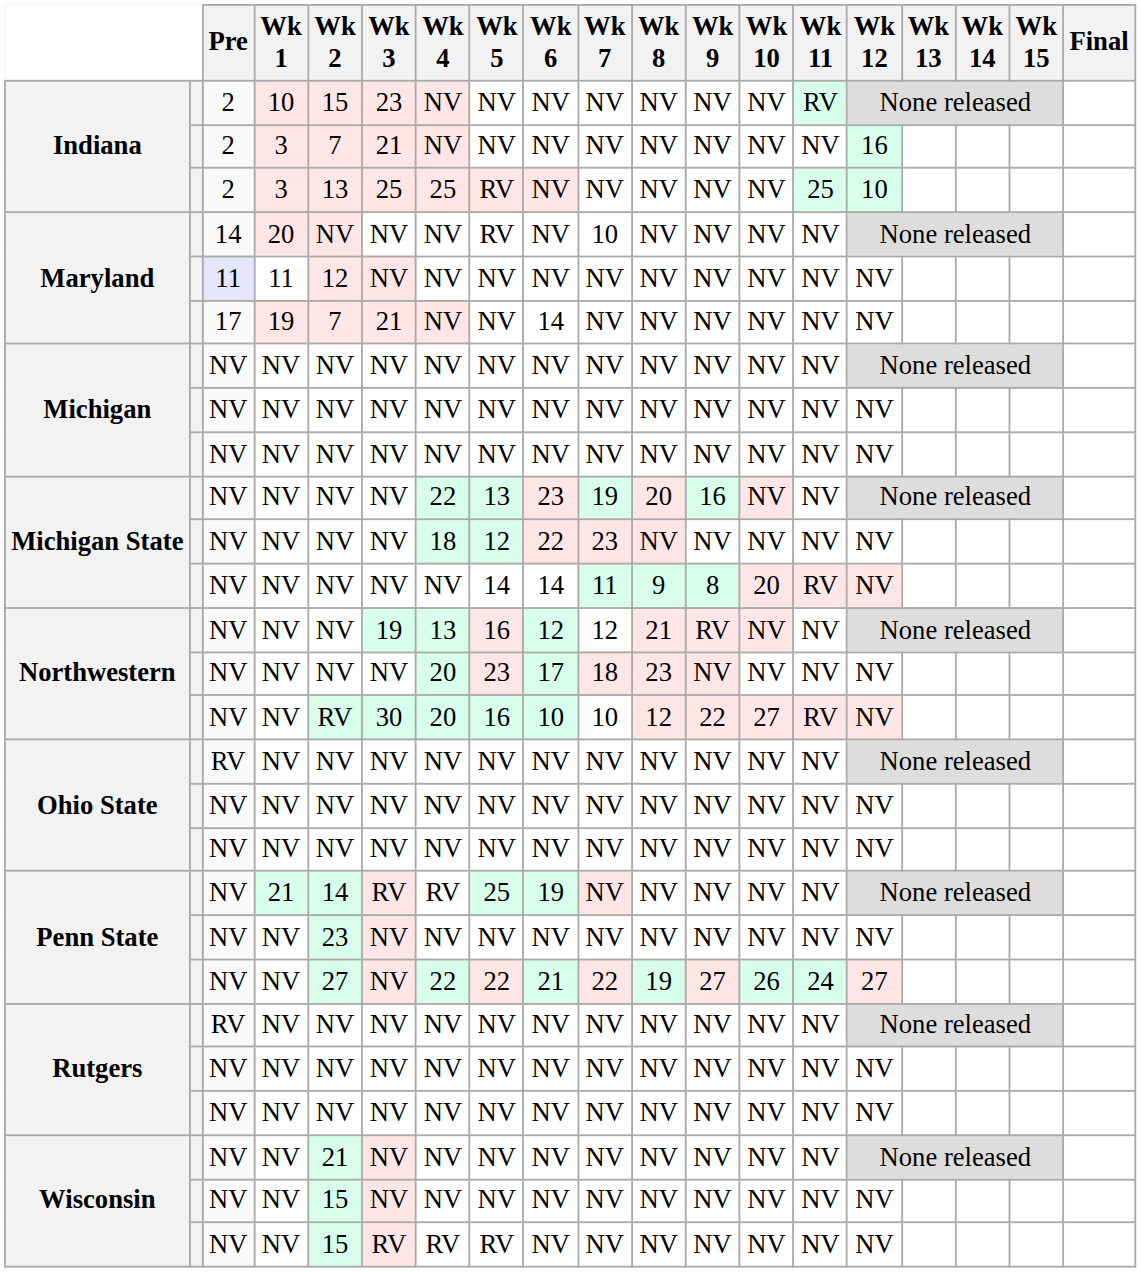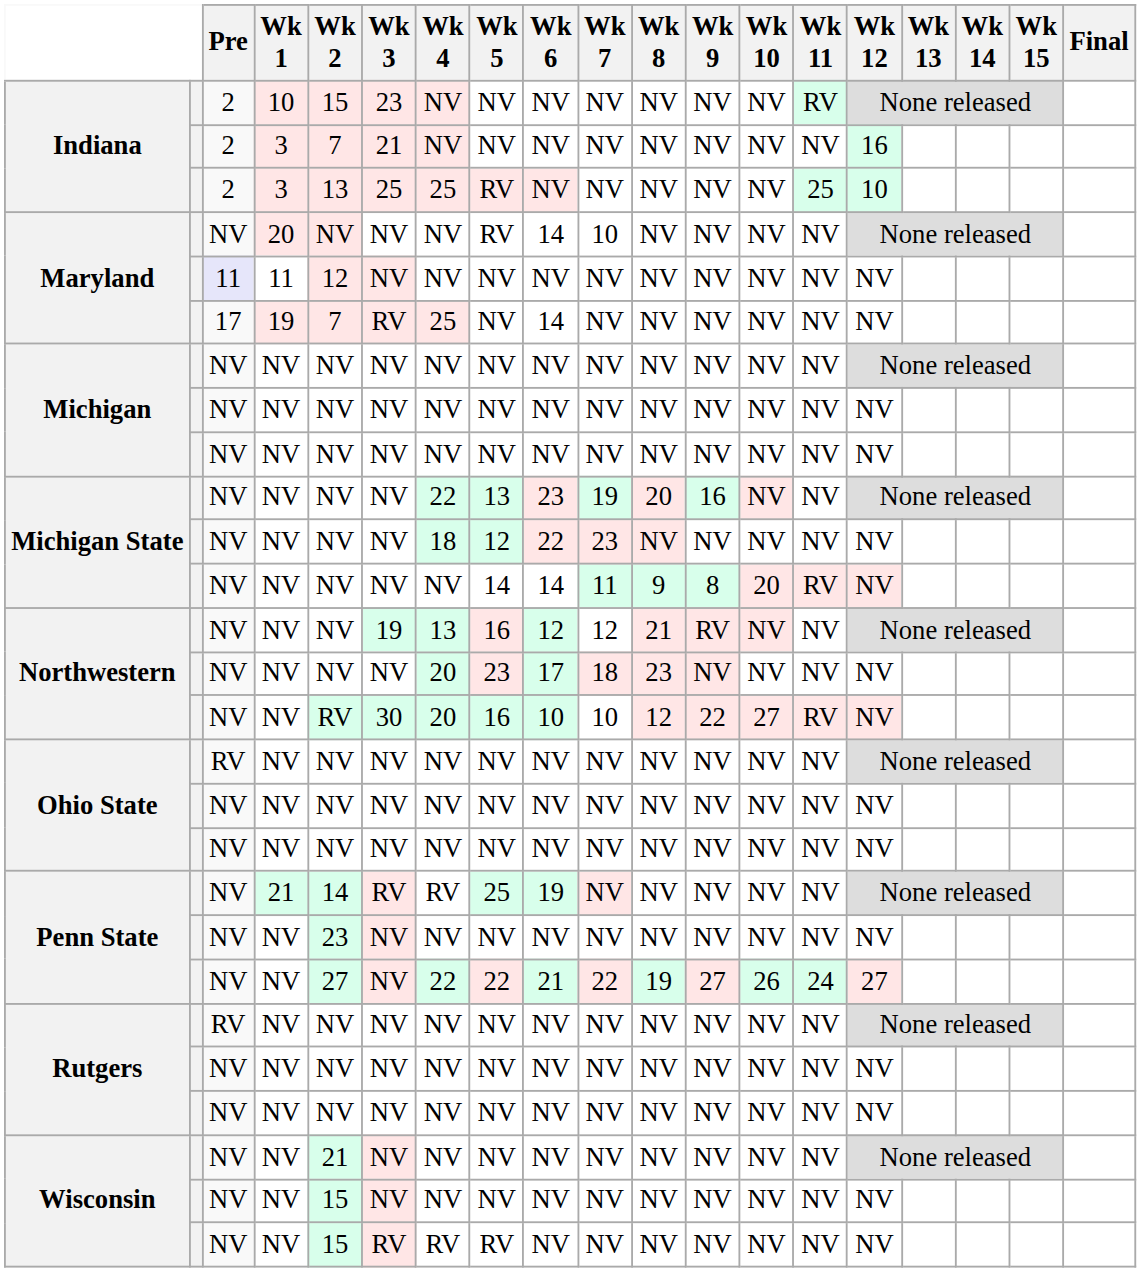 <table class="wikitable" style="white-space:nowrap;font-size:90%;text-align:center;">
 <tr>
 <th colspan=2 style="background:white; border-top-style:hidden; border-left-style:hidden;"> </th>
 <th>Pre</th>
 <th>Wk<br> 1</th>
 <th>Wk<br>2</th>
 <th>Wk<br>3</th>
 <th>Wk<br>4</th>
 <th>Wk<br>5</th>
 <th>Wk<br>6</th>
 <th>Wk<br>7</th>
 <th>Wk<br>8</th>
 <th>Wk<br>9</th>
 <th>Wk<br>10</th>
 <th>Wk<br>11</th>
 <th>Wk<br>12</th>
 <th>Wk<br>13</th>
 <th>Wk<br>14</th>
 <th>Wk<br>15</th>
 <th>Final</th>
 </tr>
 <tr>
 <th rowspan=3 style=>Indiana</th>
 <th></th>
 <td>2</td>
 <td style="background:#ffe6e6;">10</td>
 <td style="background:#ffe6e6;">15</td>
 <td style="background:#ffe6e6;">23</td>
 <td style="background:#ffe6e6;">NV</td>
 <td style="background:#FFF;">NV</td>
 <td style="background:#FFF;">NV</td>
 <td style="background:#FFF;">NV</td>
 <td style="background:#FFF;">NV</td>
 <td style="background:#FFF;">NV</td>
 <td style="background:#FFF;">NV</td>
 <td style="background:#d8ffeb;">RV</td>
 <td colspan="4" style="background:#DDD;">None released</td>
 <td style="background:#FFF;"></td>
 </tr>
 <tr>
 <th></th>
 <td>2</td>
 <td style="background:#ffe6e6;">3</td>
 <td style="background:#ffe6e6;">7</td>
 <td style="background:#ffe6e6;">21</td>
 <td style="background:#ffe6e6;">NV</td>
 <td style="background:#FFF;">NV</td>
 <td style="background:#FFF;">NV</td>
 <td style="background:#FFF;">NV</td>
 <td style="background:#FFF;">NV</td>
 <td style="background:#FFF;">NV</td>
 <td style="background:#FFF;">NV</td>
 <td style="background:#FFF;">NV</td>
 <td style="background:#d8ffeb;">16</td>
 <td style="background:#FFF;"></td>
 <td style="background:#FFF;"></td>
 <td style="background:#FFF;"></td>
 <td style="background:#FFF;"></td>
 </tr>
 <tr>
 <th></th>
 <td>2</td>
 <td style="background:#ffe6e6;">3</td>
 <td style="background:#ffe6e6;">13</td>
 <td style="background:#ffe6e6;">25</td>
 <td style="background:#ffe6e6;">25</td>
 <td style="background:#ffe6e6;">RV</td>
 <td style="background:#ffe6e6;">NV</td>
 <td style="background:#FFF;">NV</td>
 <td style="background:#FFF;">NV</td>
 <td style="background:#FFF;">NV</td>
 <td style="background:#FFF;">NV</td>
 <td style="background:#d8ffeb;">25</td>
 <td style="background:#d8ffeb;">10</td>
 <td style="background:#FFF;"></td>
 <td style="background:#FFF;"></td>
 <td style="background:#FFF;"></td>
 <td style="background:#FFF;"></td>
 </tr>
 <tr>
 <th rowspan=3 style=>Maryland</th>
 <th></th>
-<td>14</td>
+<td>NV</td>
 <td style="background:#ffe6e6;">20</td>
 <td style="background:#ffe6e6;">NV</td>
 <td style="background:#FFF;">NV</td>
 <td style="background:#FFF;">NV</td>
 <td style="background:#FFF;">RV</td>
-<td style="background:#FFF;">NV</td>
+<td style="background:#FFF;">14</td>
 <td style="background:#FFF;">10</td>
 <td style="background:#FFF;">NV</td>
 <td style="background:#FFF;">NV</td>
 <td style="background:#FFF;">NV</td>
 <td style="background:#FFF;">NV</td>
 <td colspan="4" style="background:#DDD;">None released</td>
 <td style="background:#FFF;"></td>
 </tr>
 <tr>
 <th></th>
 <td style="background: lavender;">11</td>
 <td style="background:#FFF;">11</td>
 <td style="background:#ffe6e6;">12</td>
 <td style="background:#ffe6e6;">NV</td>
 <td style="background:#FFF;">NV</td>
 <td style="background:#FFF;">NV</td>
 <td style="background:#FFF;">NV</td>
 <td style="background:#FFF;">NV</td>
 <td style="background:#FFF;">NV</td>
 <td style="background:#FFF;">NV</td>
 <td style="background:#FFF;">NV</td>
 <td style="background:#FFF;">NV</td>
 <td style="background:#FFF;">NV</td>
 <td style="background:#FFF;"></td>
 <td style="background:#FFF;"></td>
 <td style="background:#FFF;"></td>
 <td style="background:#FFF;"></td>
 </tr>
 <tr>
 <th></th>
 <td>17</td>
 <td style="background:#ffe6e6;">19</td>
 <td style="background:#ffe6e6;">7</td>
-<td style="background:#ffe6e6;">21</td>
-<td style="background:#ffe6e6;">NV</td>
+<td style="background:#ffe6e6;">RV</td>
+<td style="background:#ffe6e6;">25</td>
 <td style="background:#FFF;">NV</td>
 <td style="background:#FFF;">14</td>
 <td style="background:#FFF;">NV</td>
 <td style="background:#FFF;">NV</td>
 <td style="background:#FFF;">NV</td>
 <td style="background:#FFF;">NV</td>
 <td style="background:#FFF;">NV</td>
 <td style="background:#FFF;">NV</td>
 <td style="background:#FFF;"></td>
 <td style="background:#FFF;"></td>
 <td style="background:#FFF;"></td>
 <td style="background:#FFF;"></td>
 </tr>
 <tr>
 <th rowspan=3 style=>Michigan</th>
 <th></th>
 <td>NV</td>
 <td style="background:#FFF;">NV</td>
 <td style="background:#FFF;">NV</td>
 <td style="background:#FFF;">NV</td>
 <td style="background:#FFF;">NV</td>
 <td style="background:#FFF;">NV</td>
 <td style="background:#FFF;">NV</td>
 <td style="background:#FFF;">NV</td>
 <td style="background:#FFF;">NV</td>
 <td style="background:#FFF;">NV</td>
 <td style="background:#FFF;">NV</td>
 <td style="background:#FFF;">NV</td>
 <td colspan="4" style="background:#DDD;">None released</td>
 <td style="background:#FFF;"></td>
 </tr>
 <tr>
 <th></th>
 <td>NV</td>
 <td style="background:#FFF;">NV</td>
 <td style="background:#FFF;">NV</td>
 <td style="background:#FFF;">NV</td>
 <td style="background:#FFF;">NV</td>
 <td style="background:#FFF;">NV</td>
 <td style="background:#FFF;">NV</td>
 <td style="background:#FFF;">NV</td>
 <td style="background:#FFF;">NV</td>
 <td style="background:#FFF;">NV</td>
 <td style="background:#FFF;">NV</td>
 <td style="background:#FFF;">NV</td>
 <td style="background:#FFF;">NV</td>
 <td style="background:#FFF;"></td>
 <td style="background:#FFF;"></td>
 <td style="background:#FFF;"></td>
 <td style="background:#FFF;"></td>
 </tr>
 <tr>
 <th></th>
 <td>NV</td>
 <td style="background:#FFF;">NV</td>
 <td style="background:#FFF;">NV</td>
 <td style="background:#FFF;">NV</td>
 <td style="background:#FFF;">NV</td>
 <td style="background:#FFF;">NV</td>
 <td style="background:#FFF;">NV</td>
 <td style="background:#FFF;">NV</td>
 <td style="background:#FFF;">NV</td>
 <td style="background:#FFF;">NV</td>
 <td style="background:#FFF;">NV</td>
 <td style="background:#FFF;">NV</td>
 <td style="background:#FFF;">NV</td>
 <td style="background:#FFF;"></td>
 <td style="background:#FFF;"></td>
 <td style="background:#FFF;"></td>
 <td style="background:#FFF;"></td>
 </tr>
 <tr>
 <th rowspan=3 style=>Michigan State</th>
 <th></th>
 <td>NV</td>
 <td style="background:#FFF;">NV</td>
 <td style="background:#FFF;">NV</td>
 <td style="background:#FFF;">NV</td>
 <td style="background:#d8ffeb;">22</td>
 <td style="background:#d8ffeb;">13</td>
 <td style="background:#ffe6e6;">23</td>
 <td style="background:#d8ffeb;">19</td>
 <td style="background:#ffe6e6;">20</td>
 <td style="background:#d8ffeb;">16</td>
 <td style="background:#ffe6e6;">NV</td>
 <td style="background:#FFF;">NV</td>
 <td colspan="4" style="background:#DDD;">None released</td>
 <td style="background:#FFF;"></td>
 </tr>
 <tr>
 <th></th>
 <td>NV</td>
 <td style="background:#FFF;">NV</td>
 <td style="background:#FFF;">NV</td>
 <td style="background:#FFF;">NV</td>
 <td style="background:#d8ffeb;">18</td>
 <td style="background:#d8ffeb;">12</td>
 <td style="background:#ffe6e6;">22</td>
 <td style="background:#ffe6e6;">23</td>
 <td style="background:#ffe6e6;">NV</td>
 <td style="background:#FFF;">NV</td>
 <td style="background:#FFF;">NV</td>
 <td style="background:#FFF;">NV</td>
 <td style="background:#FFF;">NV</td>
 <td style="background:#FFF;"></td>
 <td style="background:#FFF;"></td>
 <td style="background:#FFF;"></td>
 <td style="background:#FFF;"></td>
 </tr>
 <tr>
 <th></th>
 <td>NV</td>
 <td style="background:#FFF;">NV</td>
 <td style="background:#FFF;">NV</td>
 <td style="background:#FFF;">NV</td>
 <td style="background:#FFF;">NV</td>
 <td style="background:#FFF;">14</td>
 <td style="background:#FFF;">14</td>
 <td style="background:#d8ffeb;">11</td>
 <td style="background:#d8ffeb;">9</td>
 <td style="background:#d8ffeb;">8</td>
 <td style="background:#ffe6e6;">20</td>
 <td style="background:#ffe6e6;">RV</td>
 <td style="background:#ffe6e6;">NV</td>
 <td style="background:#FFF;"></td>
 <td style="background:#FFF;"></td>
 <td style="background:#FFF;"></td>
 <td style="background:#FFF;"></td>
 </tr>
 <tr>
 <th rowspan=3 style=>Northwestern</th>
 <th></th>
 <td>NV</td>
 <td style="background:#FFF;">NV</td>
 <td style="background:#FFF;">NV</td>
 <td style="background:#d8ffeb;">19</td>
 <td style="background:#d8ffeb;">13</td>
 <td style="background:#ffe6e6;">16</td>
 <td style="background:#d8ffeb;">12</td>
 <td style="background:#FFF;">12</td>
 <td style="background:#ffe6e6;">21</td>
 <td style="background:#ffe6e6;">RV</td>
 <td style="background:#ffe6e6;">NV</td>
 <td style="background:#FFF;">NV</td>
 <td colspan="4" style="background:#DDD;">None released</td>
 <td style="background:#FFF;"></td>
 </tr>
 <tr>
 <th></th>
 <td>NV</td>
 <td style="background:#FFF;">NV</td>
 <td style="background:#FFF;">NV</td>
 <td style="background:#FFF;">NV</td>
 <td style="background:#d8ffeb;">20</td>
 <td style="background:#ffe6e6;">23</td>
 <td style="background:#d8ffeb;">17</td>
 <td style="background:#ffe6e6;">18</td>
 <td style="background:#ffe6e6;">23</td>
 <td style="background:#ffe6e6;">NV</td>
 <td style="background:#FFF;">NV</td>
 <td style="background:#FFF;">NV</td>
 <td style="background:#FFF;">NV</td>
 <td style="background:#FFF;"></td>
 <td style="background:#FFF;"></td>
 <td style="background:#FFF;"></td>
 <td style="background:#FFF;"></td>
 </tr>
 <tr>
 <th></th>
 <td>NV</td>
 <td style="background:#FFF;">NV</td>
 <td style="background:#d8ffeb;">RV</td>
 <td style="background:#d8ffeb;">30</td>
 <td style="background:#d8ffeb;">20</td>
 <td style="background:#d8ffeb;">16</td>
 <td style="background:#d8ffeb;">10</td>
 <td style="background:#FFF;">10</td>
 <td style="background:#ffe6e6;">12</td>
 <td style="background:#ffe6e6;">22</td>
 <td style="background:#ffe6e6;">27</td>
 <td style="background:#ffe6e6;">RV</td>
 <td style="background:#ffe6e6;">NV</td>
 <td style="background:#FFF;"></td>
 <td style="background:#FFF;"></td>
 <td style="background:#FFF;"></td>
 <td style="background:#FFF;"></td>
 </tr>
 <tr>
 <th rowspan=3 style=>Ohio State</th>
 <th></th>
 <td>RV</td>
 <td style="background:#FFF;">NV</td>
 <td style="background:#FFF;">NV</td>
 <td style="background:#FFF;">NV</td>
 <td style="background:#FFF;">NV</td>
 <td style="background:#FFF;">NV</td>
 <td style="background:#FFF;">NV</td>
 <td style="background:#FFF;">NV</td>
 <td style="background:#FFF;">NV</td>
 <td style="background:#FFF;">NV</td>
 <td style="background:#FFF;">NV</td>
 <td style="background:#FFF;">NV</td>
 <td colspan="4" style="background:#DDD;">None released</td>
 <td style="background:#FFF;"></td>
 </tr>
 <tr>
 <th></th>
 <td>NV</td>
 <td style="background:#FFF;">NV</td>
 <td style="background:#FFF;">NV</td>
 <td style="background:#FFF;">NV</td>
 <td style="background:#FFF;">NV</td>
 <td style="background:#FFF;">NV</td>
 <td style="background:#FFF;">NV</td>
 <td style="background:#FFF;">NV</td>
 <td style="background:#FFF;">NV</td>
 <td style="background:#FFF;">NV</td>
 <td style="background:#FFF;">NV</td>
 <td style="background:#FFF;">NV</td>
 <td style="background:#FFF;">NV</td>
 <td style="background:#FFF;"></td>
 <td style="background:#FFF;"></td>
 <td style="background:#FFF;"></td>
 <td style="background:#FFF;"></td>
 </tr>
 <tr>
 <th></th>
 <td>NV</td>
 <td style="background:#FFF;">NV</td>
 <td style="background:#FFF;">NV</td>
 <td style="background:#FFF;">NV</td>
 <td style="background:#FFF;">NV</td>
 <td style="background:#FFF;">NV</td>
 <td style="background:#FFF;">NV</td>
 <td style="background:#FFF;">NV</td>
 <td style="background:#FFF;">NV</td>
 <td style="background:#FFF;">NV</td>
 <td style="background:#FFF;">NV</td>
 <td style="background:#FFF;">NV</td>
 <td style="background:#FFF;">NV</td>
 <td style="background:#FFF;"></td>
 <td style="background:#FFF;"></td>
 <td style="background:#FFF;"></td>
 <td style="background:#FFF;"></td>
 </tr>
 <tr>
 <th rowspan=3 style=>Penn State</th>
 <th></th>
 <td>NV</td>
 <td style="background:#d8ffeb;">21</td>
 <td style="background:#d8ffeb;">14</td>
 <td style="background:#ffe6e6;">RV</td>
 <td style="background:#FFF;">RV</td>
 <td style="background:#d8ffeb;">25</td>
 <td style="background:#d8ffeb;">19</td>
 <td style="background:#ffe6e6;">NV</td>
 <td style="background:#FFF;">NV</td>
 <td style="background:#FFF;">NV</td>
 <td style="background:#FFF;">NV</td>
 <td style="background:#FFF;">NV</td>
 <td colspan="4" style="background:#DDD;">None released</td>
 <td style="background:#FFF;"></td>
 </tr>
 <tr>
 <th></th>
 <td>NV</td>
 <td style="background:#FFF;">NV</td>
 <td style="background:#d8ffeb;">23</td>
 <td style="background:#ffe6e6;">NV</td>
 <td style="background:#FFF;">NV</td>
 <td style="background:#FFF;">NV</td>
 <td style="background:#FFF;">NV</td>
 <td style="background:#FFF;">NV</td>
 <td style="background:#FFF;">NV</td>
 <td style="background:#FFF;">NV</td>
 <td style="background:#FFF;">NV</td>
 <td style="background:#FFF;">NV</td>
 <td style="background:#FFF;">NV</td>
 <td style="background:#FFF;"></td>
 <td style="background:#FFF;"></td>
 <td style="background:#FFF;"></td>
 <td style="background:#FFF;"></td>
 </tr>
 <tr>
 <th></th>
 <td>NV</td>
 <td style="background:#FFF;">NV</td>
 <td style="background:#d8ffeb;">27</td>
 <td style="background:#ffe6e6;">NV</td>
 <td style="background:#d8ffeb;">22</td>
 <td style="background:#ffe6e6;">22</td>
 <td style="background:#d8ffeb;">21</td>
 <td style="background:#ffe6e6;">22</td>
 <td style="background:#d8ffeb;">19</td>
 <td style="background:#ffe6e6;">27</td>
 <td style="background:#d8ffeb;">26</td>
 <td style="background:#d8ffeb;">24</td>
 <td style="background:#ffe6e6;">27</td>
 <td style="background:#FFF;"></td>
 <td style="background:#FFF;"></td>
 <td style="background:#FFF;"></td>
 <td style="background:#FFF;"></td>
 </tr>
 <tr>
 <th rowspan=3 style=>Rutgers</th>
 <th></th>
 <td>RV</td>
 <td style="background:#FFF;">NV</td>
 <td style="background:#FFF;">NV</td>
 <td style="background:#FFF;">NV</td>
 <td style="background:#FFF;">NV</td>
 <td style="background:#FFF;">NV</td>
 <td style="background:#FFF;">NV</td>
 <td style="background:#FFF;">NV</td>
 <td style="background:#FFF;">NV</td>
 <td style="background:#FFF;">NV</td>
 <td style="background:#FFF;">NV</td>
 <td style="background:#FFF;">NV</td>
 <td colspan="4" style="background:#DDD;">None released</td>
 <td style="background:#FFF;"></td>
 </tr>
 <tr>
 <th></th>
 <td>NV</td>
 <td style="background:#FFF;">NV</td>
 <td style="background:#FFF;">NV</td>
 <td style="background:#FFF;">NV</td>
 <td style="background:#FFF;">NV</td>
 <td style="background:#FFF;">NV</td>
 <td style="background:#FFF;">NV</td>
 <td style="background:#FFF;">NV</td>
 <td style="background:#FFF;">NV</td>
 <td style="background:#FFF;">NV</td>
 <td style="background:#FFF;">NV</td>
 <td style="background:#FFF;">NV</td>
 <td style="background:#FFF;">NV</td>
 <td style="background:#FFF;"></td>
 <td style="background:#FFF;"></td>
 <td style="background:#FFF;"></td>
 <td style="background:#FFF;"></td>
 </tr>
 <tr>
 <th></th>
 <td>NV</td>
 <td style="background:#FFF;">NV</td>
 <td style="background:#FFF;">NV</td>
 <td style="background:#FFF;">NV</td>
 <td style="background:#FFF;">NV</td>
 <td style="background:#FFF;">NV</td>
 <td style="background:#FFF;">NV</td>
 <td style="background:#FFF;">NV</td>
 <td style="background:#FFF;">NV</td>
 <td style="background:#FFF;">NV</td>
 <td style="background:#FFF;">NV</td>
 <td style="background:#FFF;">NV</td>
 <td style="background:#FFF;">NV</td>
 <td style="background:#FFF;"></td>
 <td style="background:#FFF;"></td>
 <td style="background:#FFF;"></td>
 <td style="background:#FFF;"></td>
 </tr>
 <tr>
 <th rowspan=3 style=>Wisconsin</th>
 <th></th>
 <td>NV</td>
 <td style="background:#FFF;">NV</td>
 <td style="background:#d8ffeb;">21</td>
 <td style="background:#ffe6e6;">NV</td>
 <td style="background:#FFF;">NV</td>
 <td style="background:#FFF;">NV</td>
 <td style="background:#FFF;">NV</td>
 <td style="background:#FFF;">NV</td>
 <td style="background:#FFF;">NV</td>
 <td style="background:#FFF;">NV</td>
 <td style="background:#FFF;">NV</td>
 <td style="background:#FFF;">NV</td>
 <td colspan="4" style="background:#DDD;">None released</td>
 <td style="background:#FFF;"></td>
 </tr>
 <tr>
 <th></th>
 <td>NV</td>
 <td style="background:#FFF;">NV</td>
 <td style="background:#d8ffeb;">15</td>
 <td style="background:#ffe6e6;">NV</td>
 <td style="background:#FFF;">NV</td>
 <td style="background:#FFF;">NV</td>
 <td style="background:#FFF;">NV</td>
 <td style="background:#FFF;">NV</td>
 <td style="background:#FFF;">NV</td>
 <td style="background:#FFF;">NV</td>
 <td style="background:#FFF;">NV</td>
 <td style="background:#FFF;">NV</td>
 <td style="background:#FFF;">NV</td>
 <td style="background:#FFF;"></td>
 <td style="background:#FFF;"></td>
 <td style="background:#FFF;"></td>
 <td style="background:#FFF;"></td>
 </tr>
 <tr>
 <th></th>
 <td>NV</td>
 <td style="background:#FFF;">NV</td>
 <td style="background:#d8ffeb;">15</td>
 <td style="background:#ffe6e6;">RV</td>
 <td style="background:#FFF;">RV</td>
 <td style="background:#FFF;">RV</td>
 <td style="background:#FFF;">NV</td>
 <td style="background:#FFF;">NV</td>
 <td style="background:#FFF;">NV</td>
 <td style="background:#FFF;">NV</td>
 <td style="background:#FFF;">NV</td>
 <td style="background:#FFF;">NV</td>
 <td style="background:#FFF;">NV</td>
 <td style="background:#FFF;"></td>
 <td style="background:#FFF;"></td>
 <td style="background:#FFF;"></td>
 <td style="background:#FFF;"></td>
 </tr>
 </table>
